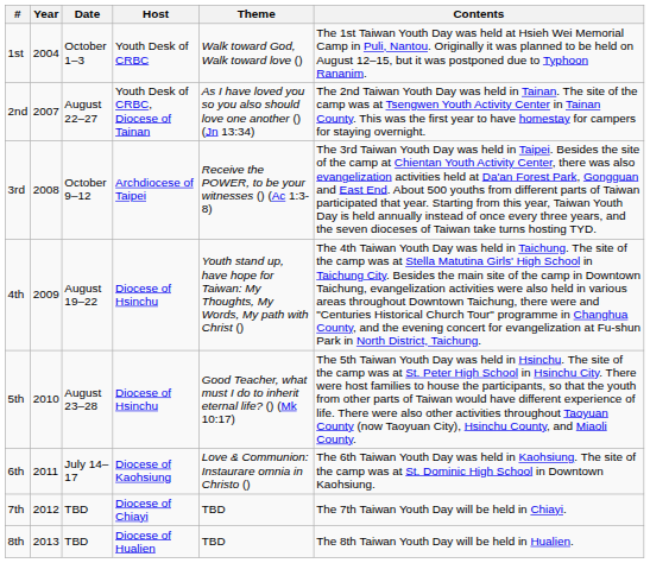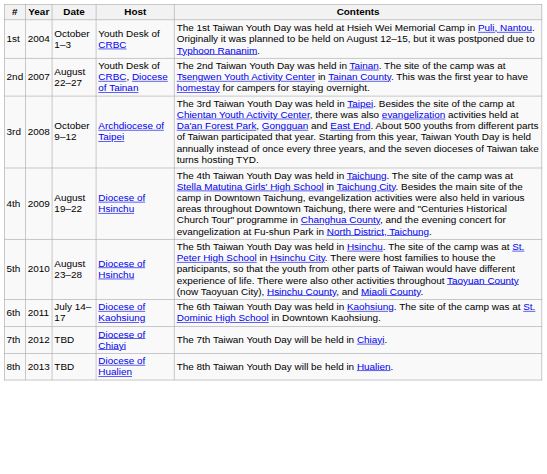 <table class="wikitable">
 <tr>
 <th>#</th>
 <th>Year</th>
 <th>Date</th>
 <th>Host</th>
-<th>Theme</th>
 <th>Contents</th>
 </tr>
 <tr>
 <td>1st</td>
 <td>2004</td>
 <td>October 1–3</td>
 <td>Youth Desk of <a href='#'>CRBC</a></td>
-<td><em>Walk toward God, Walk toward love</em> ()</td>
 <td>The 1st Taiwan Youth Day was held at Hsieh Wei Memorial Camp in <a href='#'>Puli, Nantou</a>. Originally it was planned to be held on August 12–15, but it was postponed due to <a href='#'>Typhoon Rananim</a>.</td>
 </tr>
 <tr>
 <td>2nd</td>
 <td>2007</td>
 <td>August 22–27</td>
 <td>Youth Desk of <a href='#'>CRBC</a>, <a href='#'>Diocese of Tainan</a></td>
-<td><em>As I have loved you so you also should love one another</em> () (<a href='#'>Jn</a> 13:34)</td>
 <td>The 2nd Taiwan Youth Day was held in <a href='#'>Tainan</a>. The site of the camp was at <a href='#'>Tsengwen Youth Activity Center</a> in <a href='#'>Tainan County</a>. This was the first year to have <a href='#'>homestay</a> for campers for staying overnight.</td>
 </tr>
 <tr>
 <td>3rd</td>
 <td>2008</td>
 <td>October 9–12</td>
 <td><a href='#'>Archdiocese of Taipei</a></td>
-<td><em>Receive the POWER, to be your witnesses</em> () (<a href='#'>Ac</a> 1:3-8)</td>
 <td>The 3rd Taiwan Youth Day was held in <a href='#'>Taipei</a>. Besides the site of the camp at <a href='#'>Chientan Youth Activity Center</a>, there was also <a href='#'>evangelization</a> activities held at <a href='#'>Da'an Forest Park</a>, <a href='#'>Gongguan</a> and <a href='#'>East End</a>. About 500 youths from different parts of Taiwan participated that year. Starting from this year, Taiwan Youth Day is held annually instead of once every three years, and the seven dioceses of Taiwan take turns hosting TYD.</td>
 </tr>
 <tr>
 <td>4th</td>
 <td>2009</td>
 <td>August 19–22</td>
 <td><a href='#'>Diocese of Hsinchu</a></td>
-<td><em>Youth stand up, have hope for Taiwan: My Thoughts, My Words, My path with Christ</em> ()</td>
 <td>The 4th Taiwan Youth Day was held in <a href='#'>Taichung</a>. The site of the camp was at <a href='#'>Stella Matutina Girls' High School</a> in <a href='#'>Taichung City</a>. Besides the main site of the camp in Downtown Taichung, evangelization activities were also held in various areas throughout Downtown Taichung, there were and "Centuries Historical Church Tour" programme in <a href='#'>Changhua County</a>, and the evening concert for evangelization at Fu-shun Park in <a href='#'>North District, Taichung</a>.</td>
 </tr>
 <tr>
 <td>5th</td>
 <td>2010</td>
 <td>August 23–28</td>
 <td><a href='#'>Diocese of Hsinchu</a></td>
-<td><em>Good Teacher, what must I do to inherit eternal life?</em> () (<a href='#'>Mk</a> 10:17)</td>
 <td>The 5th Taiwan Youth Day was held in <a href='#'>Hsinchu</a>. The site of the camp was at <a href='#'>St. Peter High School</a> in <a href='#'>Hsinchu City</a>. There were host families to house the participants, so that the youth from other parts of Taiwan would have different experience of life. There were also other activities throughout <a href='#'>Taoyuan County</a> (now Taoyuan City), <a href='#'>Hsinchu County</a>, and <a href='#'>Miaoli County</a>.</td>
 </tr>
 <tr>
 <td>6th</td>
 <td>2011</td>
 <td>July 14–17</td>
 <td><a href='#'>Diocese of Kaohsiung</a></td>
-<td><em>Love & Communion: Instaurare omnia in Christo</em> ()</td>
 <td>The 6th Taiwan Youth Day was held in <a href='#'>Kaohsiung</a>. The site of the camp was at <a href='#'>St. Dominic High School</a> in Downtown Kaohsiung.</td>
 </tr>
 <tr>
 <td>7th</td>
 <td>2012</td>
 <td>TBD</td>
 <td><a href='#'>Diocese of Chiayi</a></td>
-<td>TBD</td>
 <td>The 7th Taiwan Youth Day will be held in <a href='#'>Chiayi</a>.</td>
 </tr>
 <tr>
 <td>8th</td>
 <td>2013</td>
 <td>TBD</td>
 <td><a href='#'>Diocese of Hualien</a></td>
-<td>TBD</td>
 <td>The 8th Taiwan Youth Day will be held in <a href='#'>Hualien</a>.</td>
 </tr>
 </table>
